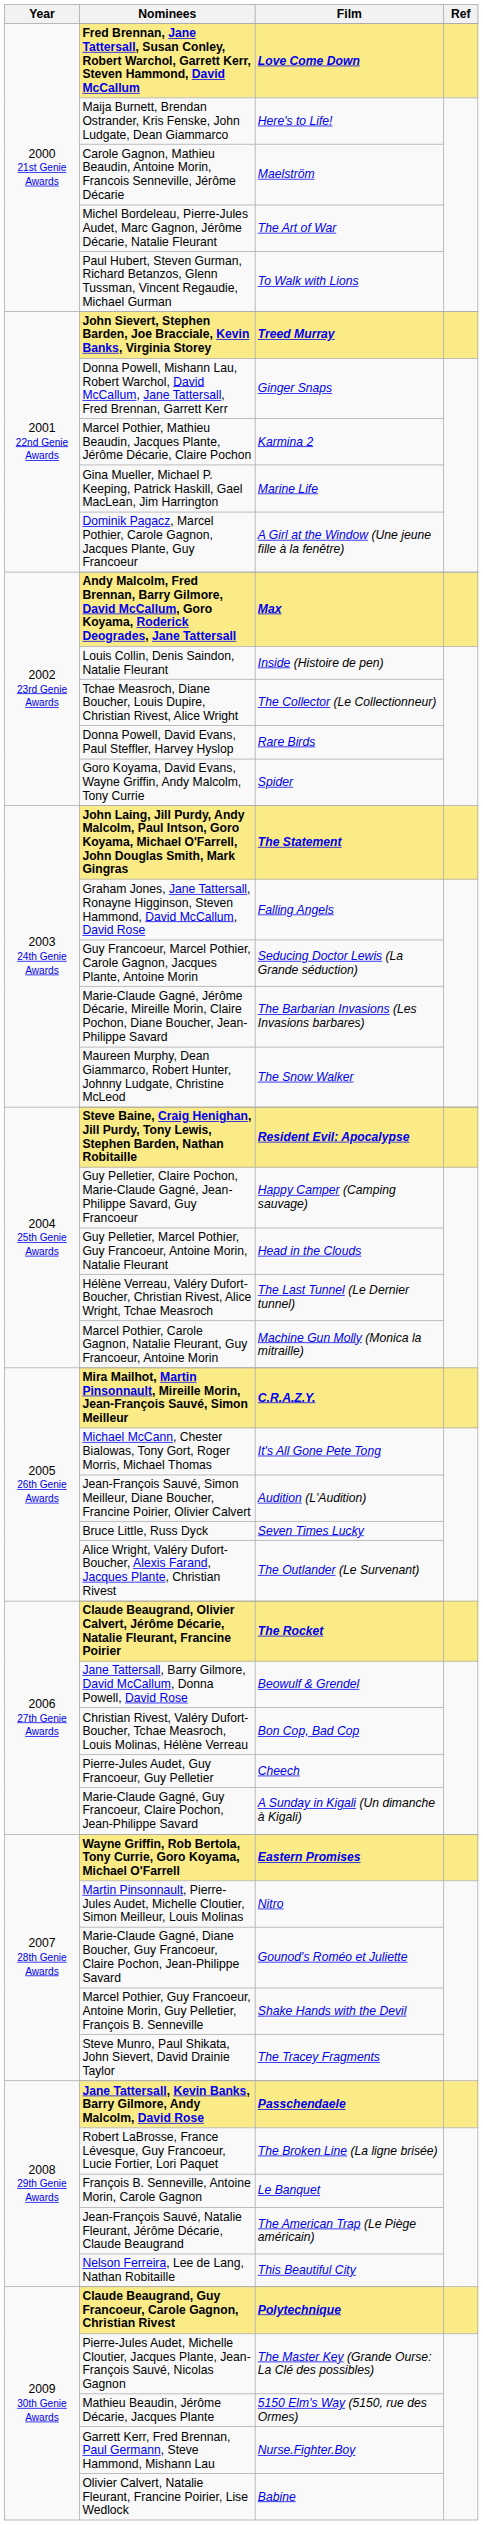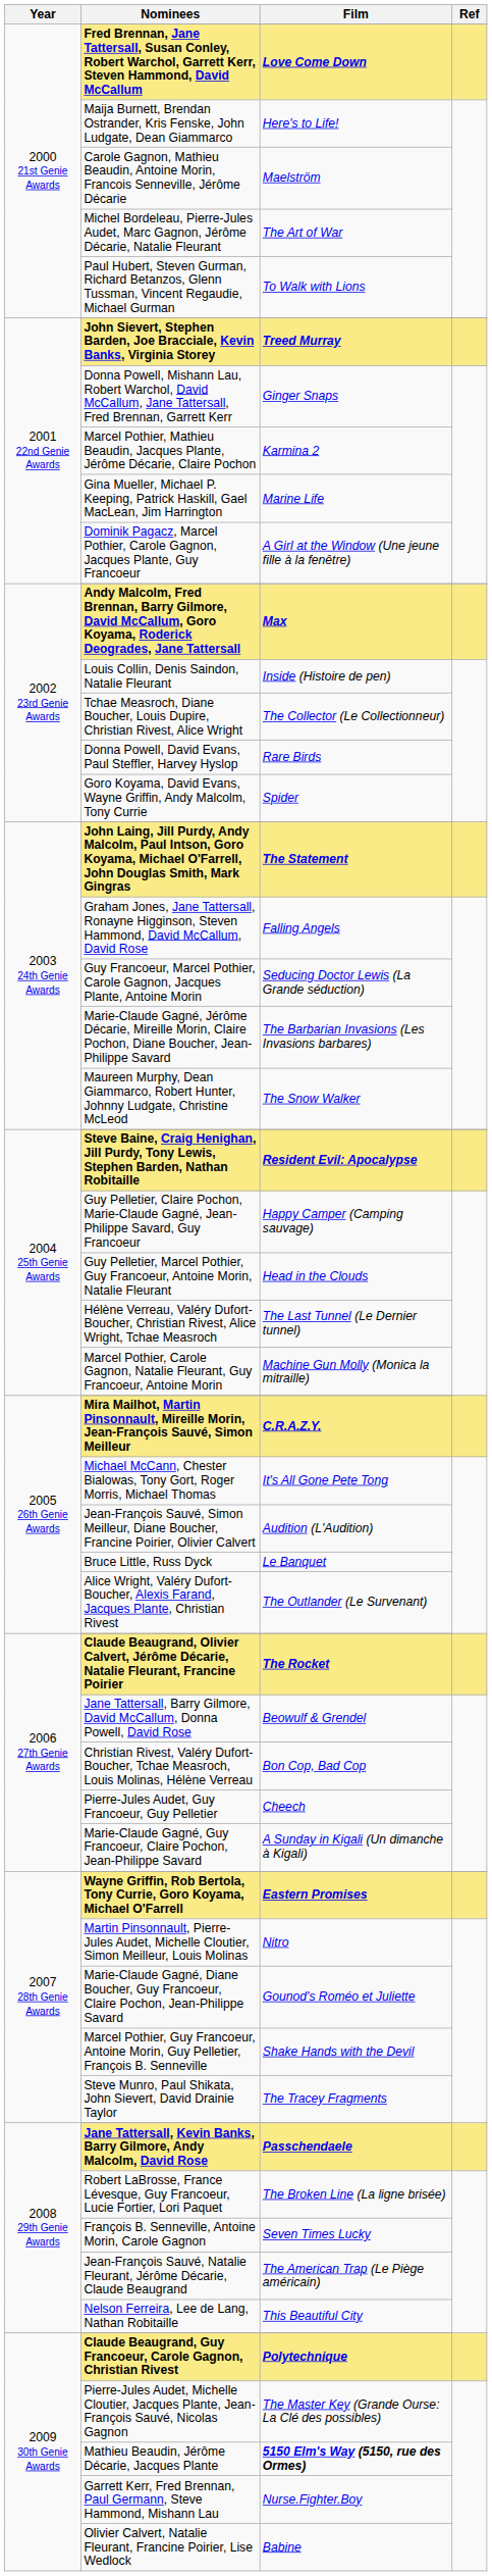 <table class="wikitable" style="width:100%;">
 <tr style="background:#bebebe;">
 <th style="width:8%;">Year</th>
 <th style="width:19%;">Nominees</th>
 <th style="width:19%;">Film</th>
 <th style="width:2%;">Ref</th>
 </tr>
 <tr>
 <td rowspan="6" align="center">2000 <br> <small><a href='#'>21st Genie Awards</a></small></td>
 </tr>
 <tr style="background:#FAEB86;">
 <td><strong>Fred Brennan, <a href='#'>Jane Tattersall</a>, Susan Conley, Robert Warchol, Garrett Kerr, Steven Hammond, <a href='#'>David McCallum</a></strong></td>
 <td><strong><em><a href='#'>Love Come Down</a></em></strong></td>
 <td></td>
 </tr>
 <tr>
 <td>Maija Burnett, Brendan Ostrander, Kris Fenske, John Ludgate, Dean Giammarco</td>
 <td><em><a href='#'>Here's to Life!</a></em></td>
 <td rowspan=4></td>
 </tr>
 <tr>
 <td>Carole Gagnon, Mathieu Beaudin, Antoine Morin, Francois Senneville, Jérôme Décarie</td>
 <td><em><a href='#'>Maelström</a></em></td>
 </tr>
 <tr>
 <td>Michel Bordeleau, Pierre-Jules Audet, Marc Gagnon, Jérôme Décarie, Natalie Fleurant</td>
 <td><em><a href='#'>The Art of War</a></em></td>
 </tr>
 <tr>
 <td>Paul Hubert, Steven Gurman, Richard Betanzos, Glenn Tussman, Vincent Regaudie, Michael Gurman</td>
 <td><em><a href='#'>To Walk with Lions</a></em></td>
 </tr>
 <tr>
 <td rowspan="6" align="center">2001 <br> <small><a href='#'>22nd Genie Awards</a></small></td>
 </tr>
 <tr style="background:#FAEB86;">
 <td><strong>John Sievert, Stephen Barden, Joe Bracciale, <a href='#'>Kevin Banks</a>, Virginia Storey</strong></td>
 <td><strong><em><a href='#'>Treed Murray</a></em></strong></td>
 <td></td>
 </tr>
 <tr>
 <td>Donna Powell, Mishann Lau, Robert Warchol, <a href='#'>David McCallum</a>, <a href='#'>Jane Tattersall</a>, Fred Brennan, Garrett Kerr</td>
 <td><em><a href='#'>Ginger Snaps</a></em></td>
 <td rowspan=4></td>
 </tr>
 <tr>
 <td>Marcel Pothier, Mathieu Beaudin, Jacques Plante, Jérôme Décarie, Claire Pochon</td>
 <td><em><a href='#'>Karmina 2</a></em></td>
 </tr>
 <tr>
 <td>Gina Mueller, Michael P. Keeping, Patrick Haskill, Gael MacLean, Jim Harrington</td>
 <td><em><a href='#'>Marine Life</a></em></td>
 </tr>
 <tr>
 <td><a href='#'>Dominik Pagacz</a>, Marcel Pothier, Carole Gagnon, Jacques Plante, Guy Francoeur</td>
 <td><em><a href='#'>A Girl at the Window</a> (Une jeune fille à la fenêtre)</em></td>
 </tr>
 <tr>
 <td rowspan="6" align="center">2002 <br> <small><a href='#'>23rd Genie Awards</a></small></td>
 </tr>
 <tr style="background:#FAEB86;">
 <td><strong>Andy Malcolm, Fred Brennan, Barry Gilmore, <a href='#'>David McCallum</a>, Goro Koyama, <a href='#'>Roderick Deogrades</a>, <a href='#'>Jane Tattersall</a></strong></td>
 <td><strong><em><a href='#'>Max</a></em></strong></td>
 <td></td>
 </tr>
 <tr>
 <td>Louis Collin, Denis Saindon, Natalie Fleurant</td>
 <td><em><a href='#'>Inside</a> (Histoire de pen)</em></td>
 </tr>
 <tr>
 <td>Tchae Measroch, Diane Boucher, Louis Dupire, Christian Rivest, Alice Wright</td>
 <td><em><a href='#'>The Collector</a> (Le Collectionneur)</em></td>
 </tr>
 <tr>
 <td>Donna Powell, David Evans, Paul Steffler, Harvey Hyslop</td>
 <td><em><a href='#'>Rare Birds</a></em></td>
 </tr>
 <tr>
 <td>Goro Koyama, David Evans, Wayne Griffin, Andy Malcolm, Tony Currie</td>
 <td><em><a href='#'>Spider</a></em></td>
 </tr>
 <tr>
 <td rowspan="6" align="center">2003 <br> <small><a href='#'>24th Genie Awards</a></small></td>
 </tr>
 <tr style="background:#FAEB86;">
 <td><strong>John Laing, Jill Purdy, Andy Malcolm, Paul Intson, Goro Koyama, Michael O'Farrell, John Douglas Smith, Mark Gingras</strong></td>
 <td><strong><em><a href='#'>The Statement</a></em></strong></td>
 <td></td>
 </tr>
 <tr>
 <td>Graham Jones, <a href='#'>Jane Tattersall</a>, Ronayne Higginson, Steven Hammond, <a href='#'>David McCallum</a>, <a href='#'>David Rose</a></td>
 <td><em><a href='#'>Falling Angels</a></em></td>
 <td rowspan=4></td>
 </tr>
 <tr>
 <td>Guy Francoeur, Marcel Pothier, Carole Gagnon, Jacques Plante, Antoine Morin</td>
 <td><em><a href='#'>Seducing Doctor Lewis</a> (La Grande séduction)</em></td>
 </tr>
 <tr>
 <td>Marie-Claude Gagné, Jérôme Décarie, Mireille Morin, Claire Pochon, Diane Boucher, Jean-Philippe Savard</td>
 <td><em><a href='#'>The Barbarian Invasions</a> (Les Invasions barbares)</em></td>
 </tr>
 <tr>
 <td>Maureen Murphy, Dean Giammarco, Robert Hunter, Johnny Ludgate, Christine McLeod</td>
 <td><em><a href='#'>The Snow Walker</a></em></td>
 </tr>
 <tr>
 <td rowspan="6" align="center">2004 <br> <small><a href='#'>25th Genie Awards</a></small></td>
 </tr>
 <tr style="background:#FAEB86;">
 <td><strong>Steve Baine, <a href='#'>Craig Henighan</a>, Jill Purdy, Tony Lewis, Stephen Barden, Nathan Robitaille</strong></td>
 <td><strong><em><a href='#'>Resident Evil: Apocalypse</a></em></strong></td>
 <td></td>
 </tr>
 <tr>
 <td>Guy Pelletier, Claire Pochon, Marie-Claude Gagné, Jean-Philippe Savard, Guy Francoeur</td>
 <td><em><a href='#'>Happy Camper</a> (Camping sauvage)</em></td>
 </tr>
 <tr>
 <td>Guy Pelletier, Marcel Pothier, Guy Francoeur, Antoine Morin, Natalie Fleurant</td>
 <td><em><a href='#'>Head in the Clouds</a></em></td>
 </tr>
 <tr>
 <td>Hélène Verreau, Valéry Dufort-Boucher, Christian Rivest, Alice Wright, Tchae Measroch</td>
 <td><em><a href='#'>The Last Tunnel</a> (Le Dernier tunnel)</em></td>
 </tr>
 <tr>
 <td>Marcel Pothier, Carole Gagnon, Natalie Fleurant, Guy Francoeur, Antoine Morin</td>
 <td><em><a href='#'>Machine Gun Molly</a> (Monica la mitraille)</em></td>
 </tr>
 <tr>
 <td rowspan="6" align="center">2005 <br> <small><a href='#'>26th Genie Awards</a></small></td>
 </tr>
 <tr style="background:#FAEB86;">
 <td><strong>Mira Mailhot, <a href='#'>Martin Pinsonnault</a>, Mireille Morin, Jean-François Sauvé, Simon Meilleur</strong></td>
 <td><strong><em><a href='#'>C.R.A.Z.Y.</a></em></strong></td>
 <td></td>
 </tr>
 <tr>
 <td><a href='#'>Michael McCann</a>, Chester Bialowas, Tony Gort, Roger Morris, Michael Thomas</td>
 <td><em><a href='#'>It's All Gone Pete Tong</a></em></td>
 </tr>
 <tr>
 <td>Jean-François Sauvé, Simon Meilleur, Diane Boucher, Francine Poirier, Olivier Calvert</td>
 <td><em><a href='#'>Audition</a> (L'Audition)</em></td>
 </tr>
 <tr>
 <td>Bruce Little, Russ Dyck</td>
-<td><em><a href='#'>Seven Times Lucky</a></em></td>
+<td><em><a href='#'>Le Banquet</a></em></td>
 </tr>
 <tr>
 <td>Alice Wright, Valéry Dufort-Boucher, <a href='#'>Alexis Farand</a>, <a href='#'>Jacques Plante</a>, Christian Rivest</td>
 <td><em><a href='#'>The Outlander</a> (Le Survenant)</em></td>
 </tr>
 <tr>
 <td rowspan="6" align="center">2006 <br> <small><a href='#'>27th Genie Awards</a></small></td>
 </tr>
 <tr style="background:#FAEB86;">
 <td><strong>Claude Beaugrand, Olivier Calvert, Jérôme Décarie, Natalie Fleurant, Francine Poirier</strong></td>
 <td><strong><em><a href='#'>The Rocket</a></em></strong></td>
 <td></td>
 </tr>
 <tr>
 <td><a href='#'>Jane Tattersall</a>, Barry Gilmore, <a href='#'>David McCallum</a>, Donna Powell, <a href='#'>David Rose</a></td>
 <td><em><a href='#'>Beowulf & Grendel</a></em></td>
 <td rowspan=4></td>
 </tr>
 <tr>
 <td>Christian Rivest, Valéry Dufort-Boucher, Tchae Measroch, Louis Molinas, Hélène Verreau</td>
 <td><em><a href='#'>Bon Cop, Bad Cop</a></em></td>
 </tr>
 <tr>
 <td>Pierre-Jules Audet, Guy Francoeur, Guy Pelletier</td>
 <td><em><a href='#'>Cheech</a></em></td>
 </tr>
 <tr>
 <td>Marie-Claude Gagné, Guy Francoeur, Claire Pochon, Jean-Philippe Savard</td>
 <td><em><a href='#'>A Sunday in Kigali</a> (Un dimanche à Kigali)</em></td>
 </tr>
 <tr>
 <td rowspan="6" align="center">2007 <br> <small><a href='#'>28th Genie Awards</a></small></td>
 </tr>
 <tr style="background:#FAEB86;">
 <td><strong>Wayne Griffin, Rob Bertola, Tony Currie, Goro Koyama, Michael O'Farrell</strong></td>
 <td><strong><em><a href='#'>Eastern Promises</a></em></strong></td>
 <td></td>
 </tr>
 <tr>
 <td><a href='#'>Martin Pinsonnault</a>, Pierre-Jules Audet, Michelle Cloutier, Simon Meilleur, Louis Molinas</td>
 <td><em><a href='#'>Nitro</a></em></td>
 </tr>
 <tr>
 <td>Marie-Claude Gagné, Diane Boucher, Guy Francoeur, Claire Pochon, Jean-Philippe Savard</td>
 <td><em><a href='#'>Gounod's Roméo et Juliette</a></em></td>
 </tr>
 <tr>
 <td>Marcel Pothier, Guy Francoeur, Antoine Morin, Guy Pelletier, François B. Senneville</td>
 <td><em><a href='#'>Shake Hands with the Devil</a></em></td>
 </tr>
 <tr>
 <td>Steve Munro, Paul Shikata, John Sievert, David Drainie Taylor</td>
 <td><em><a href='#'>The Tracey Fragments</a></em></td>
 </tr>
 <tr>
 <td rowspan="6" align="center">2008 <br> <small><a href='#'>29th Genie Awards</a></small></td>
 </tr>
 <tr style="background:#FAEB86;">
 <td><strong><a href='#'>Jane Tattersall</a>, <a href='#'>Kevin Banks</a>, Barry Gilmore, Andy Malcolm, <a href='#'>David Rose</a></strong></td>
 <td><strong><em><a href='#'>Passchendaele</a></em></strong></td>
 <td></td>
 </tr>
 <tr>
 <td>Robert LaBrosse, France Lévesque, Guy Francoeur, Lucie Fortier, Lori Paquet</td>
 <td><em><a href='#'>The Broken Line</a> (La ligne brisée)</em></td>
 </tr>
 <tr>
 <td>François B. Senneville, Antoine Morin, Carole Gagnon</td>
-<td><em><a href='#'>Le Banquet</a></em></td>
+<td><em><a href='#'>Seven Times Lucky</a></em></td>
 </tr>
 <tr>
 <td>Jean-François Sauvé, Natalie Fleurant, Jérôme Décarie, Claude Beaugrand</td>
 <td><em><a href='#'>The American Trap</a> (Le Piège américain)</em></td>
 </tr>
 <tr>
 <td><a href='#'>Nelson Ferreira</a>, Lee de Lang, Nathan Robitaille</td>
 <td><em><a href='#'>This Beautiful City</a></em></td>
 </tr>
 <tr>
 <td rowspan="6" align="center">2009 <br> <small><a href='#'>30th Genie Awards</a></small></td>
 </tr>
 <tr style="background:#FAEB86;">
 <td><strong>Claude Beaugrand, Guy Francoeur, Carole Gagnon, Christian Rivest</strong></td>
 <td><strong><em><a href='#'>Polytechnique</a></em></strong></td>
 <td></td>
 </tr>
 <tr>
 <td>Pierre-Jules Audet, Michelle Cloutier, Jacques Plante, Jean-François Sauvé, Nicolas Gagnon</td>
 <td><em><a href='#'>The Master Key</a> (Grande Ourse: La Clé des possibles)</em></td>
 <td rowspan=4></td>
 </tr>
 <tr>
 <td>Mathieu Beaudin, Jérôme Décarie, Jacques Plante</td>
-<td><em><a href='#'>5150 Elm's Way</a> (5150, rue des Ormes)</em></td>
+<td><strong><em><a href='#'>5150 Elm's Way</a> (5150, rue des Ormes)</em></strong></td>
 </tr>
 <tr>
 <td>Garrett Kerr, Fred Brennan, <a href='#'>Paul Germann</a>, Steve Hammond, Mishann Lau</td>
 <td><em><a href='#'>Nurse.Fighter.Boy</a></em></td>
 </tr>
 <tr>
 <td>Olivier Calvert, Natalie Fleurant, Francine Poirier, Lise Wedlock</td>
 <td><em><a href='#'>Babine</a></em></td>
 </tr>
 </table>
